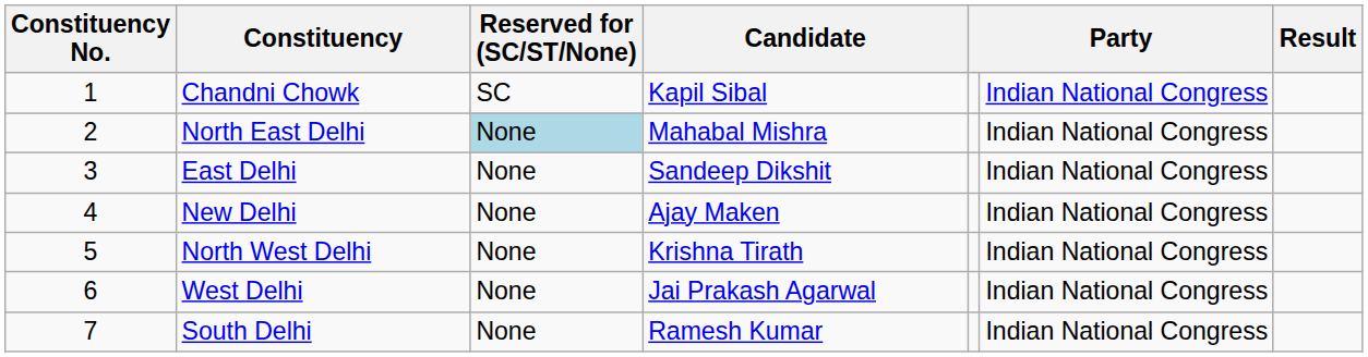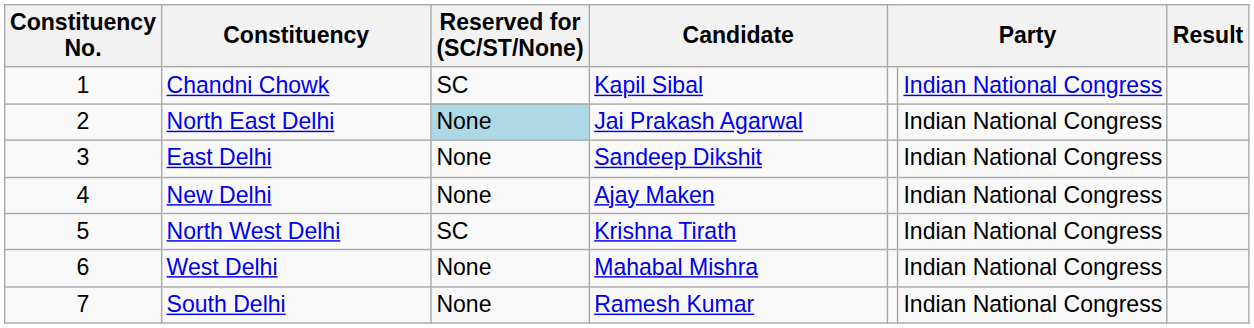 <table class= "wikitable sortable">
 <tr>
 <th>Constituency <br> No.</th>
 <th style="width:180px;">Constituency</th>
 <th>Reserved for<br>(SC/ST/None)</th>
 <th style="width:200px;">Candidate</th>
 <th colspan="2">Party</th>
 <th>Result</th>
 </tr>
 <tr>
 <td align="center">1</td>
 <td><a href='#'>Chandni Chowk</a></td>
 <td>SC</td>
 <td><a href='#'>Kapil Sibal</a></td>
 <td bgcolor=></td>
 <td><a href='#'>Indian National Congress</a></td>
 <td></td>
 </tr>
 <tr>
 <td align="center">2</td>
 <td><a href='#'>North East Delhi</a></td>
 <td style="background: lightblue;">None</td>
-<td><a href='#'>Mahabal Mishra</a></td>
+<td><a href='#'>Jai Prakash Agarwal</a></td>
 <td bgcolor=></td>
 <td>Indian National Congress</td>
 <td></td>
 </tr>
 <tr>
 <td align="center">3</td>
 <td><a href='#'>East Delhi</a></td>
 <td>None</td>
 <td><a href='#'>Sandeep Dikshit</a></td>
 <td bgcolor=></td>
 <td>Indian National Congress</td>
 <td></td>
 </tr>
 <tr>
 <td align="center">4</td>
 <td><a href='#'>New Delhi</a></td>
 <td>None</td>
 <td><a href='#'>Ajay Maken</a></td>
 <td bgcolor=></td>
 <td>Indian National Congress</td>
 <td></td>
 </tr>
 <tr>
 <td align="center">5</td>
 <td><a href='#'>North West Delhi</a></td>
-<td>None</td>
+<td>SC</td>
 <td><a href='#'>Krishna Tirath</a></td>
 <td bgcolor=></td>
 <td>Indian National Congress</td>
 <td></td>
 </tr>
 <tr>
 <td align="center">6</td>
 <td><a href='#'>West Delhi</a></td>
 <td>None</td>
-<td><a href='#'>Jai Prakash Agarwal</a></td>
+<td><a href='#'>Mahabal Mishra</a></td>
 <td bgcolor=></td>
 <td>Indian National Congress</td>
 <td></td>
 </tr>
 <tr>
 <td align="center">7</td>
 <td><a href='#'>South Delhi</a></td>
 <td>None</td>
 <td><a href='#'>Ramesh Kumar</a></td>
 <td bgcolor=></td>
 <td>Indian National Congress</td>
 <td></td>
 </tr>
 </table>
